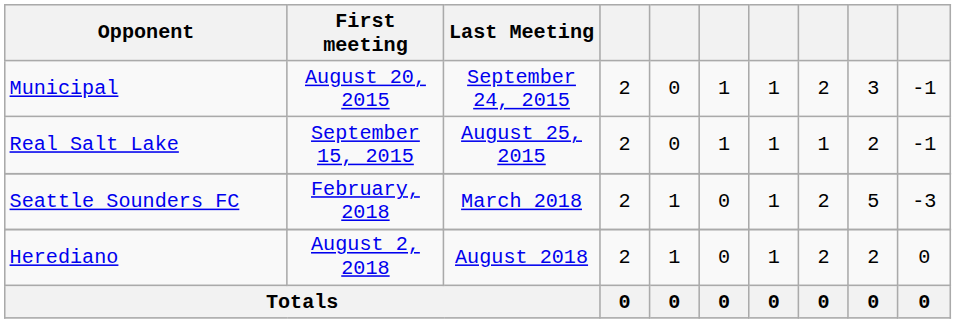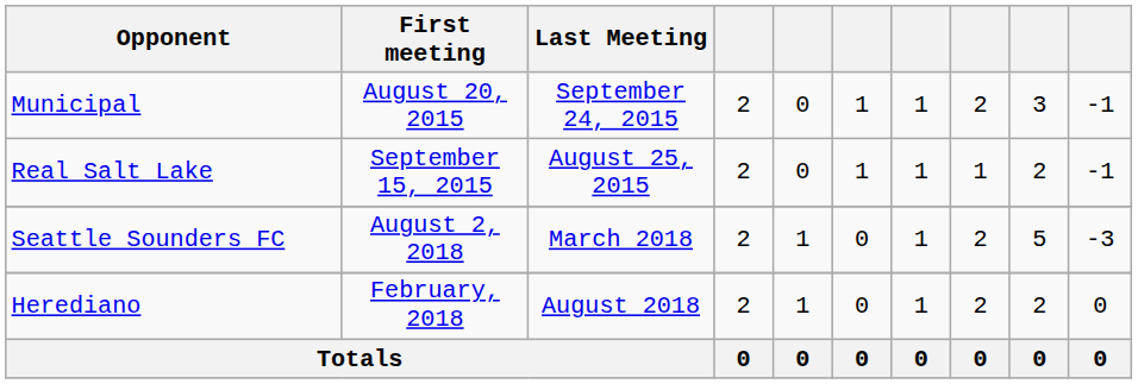 <table class="wikitable">
 <tr>
 <th width="200">Opponent</th>
 <th width="100">First meeting</th>
 <th width="100">Last Meeting</th>
 <th width="30"></th>
 <th width="30"></th>
 <th width="30"></th>
 <th width="30"></th>
 <th width="30"></th>
 <th width="30"></th>
 <th width="30"></th>
 </tr>
 <tr align="center">
 <td align="left"> <a href='#'>Municipal</a></td>
 <td><a href='#'>August 20, 2015</a></td>
 <td><a href='#'>September 24, 2015</a></td>
 <td>2</td>
 <td>0</td>
 <td>1</td>
 <td>1</td>
 <td>2</td>
 <td>3</td>
 <td>-1</td>
 </tr>
 <tr align="center">
 <td align="left"> <a href='#'>Real Salt Lake</a></td>
 <td><a href='#'>September 15, 2015</a></td>
 <td><a href='#'>August 25, 2015</a></td>
 <td>2</td>
 <td>0</td>
 <td>1</td>
 <td>1</td>
 <td>1</td>
 <td>2</td>
 <td>-1</td>
 </tr>
 <tr>
 </tr>
 <tr align="center">
 <td align="left"> <a href='#'>Seattle Sounders FC</a></td>
-<td><a href='#'>February, 2018</a></td>
+<td><a href='#'>August 2, 2018</a></td>
 <td><a href='#'>March 2018</a></td>
 <td>2</td>
 <td>1</td>
 <td>0</td>
 <td>1</td>
 <td>2</td>
 <td>5</td>
 <td>-3</td>
 </tr>
 <tr>
 </tr>
 <tr align="center">
 <td align="left"> <a href='#'>Herediano</a></td>
-<td><a href='#'>August 2, 2018</a></td>
+<td><a href='#'>February, 2018</a></td>
 <td><a href='#'>August 2018</a></td>
 <td>2</td>
 <td>1</td>
 <td>0</td>
 <td>1</td>
 <td>2</td>
 <td>2</td>
 <td>0</td>
 </tr>
 <tr>
 <th colspan="3">Totals</th>
 <th>0</th>
 <th>0</th>
 <th>0</th>
 <th>0</th>
 <th>0</th>
 <th>0</th>
 <th>0</th>
 </tr>
 </table>
